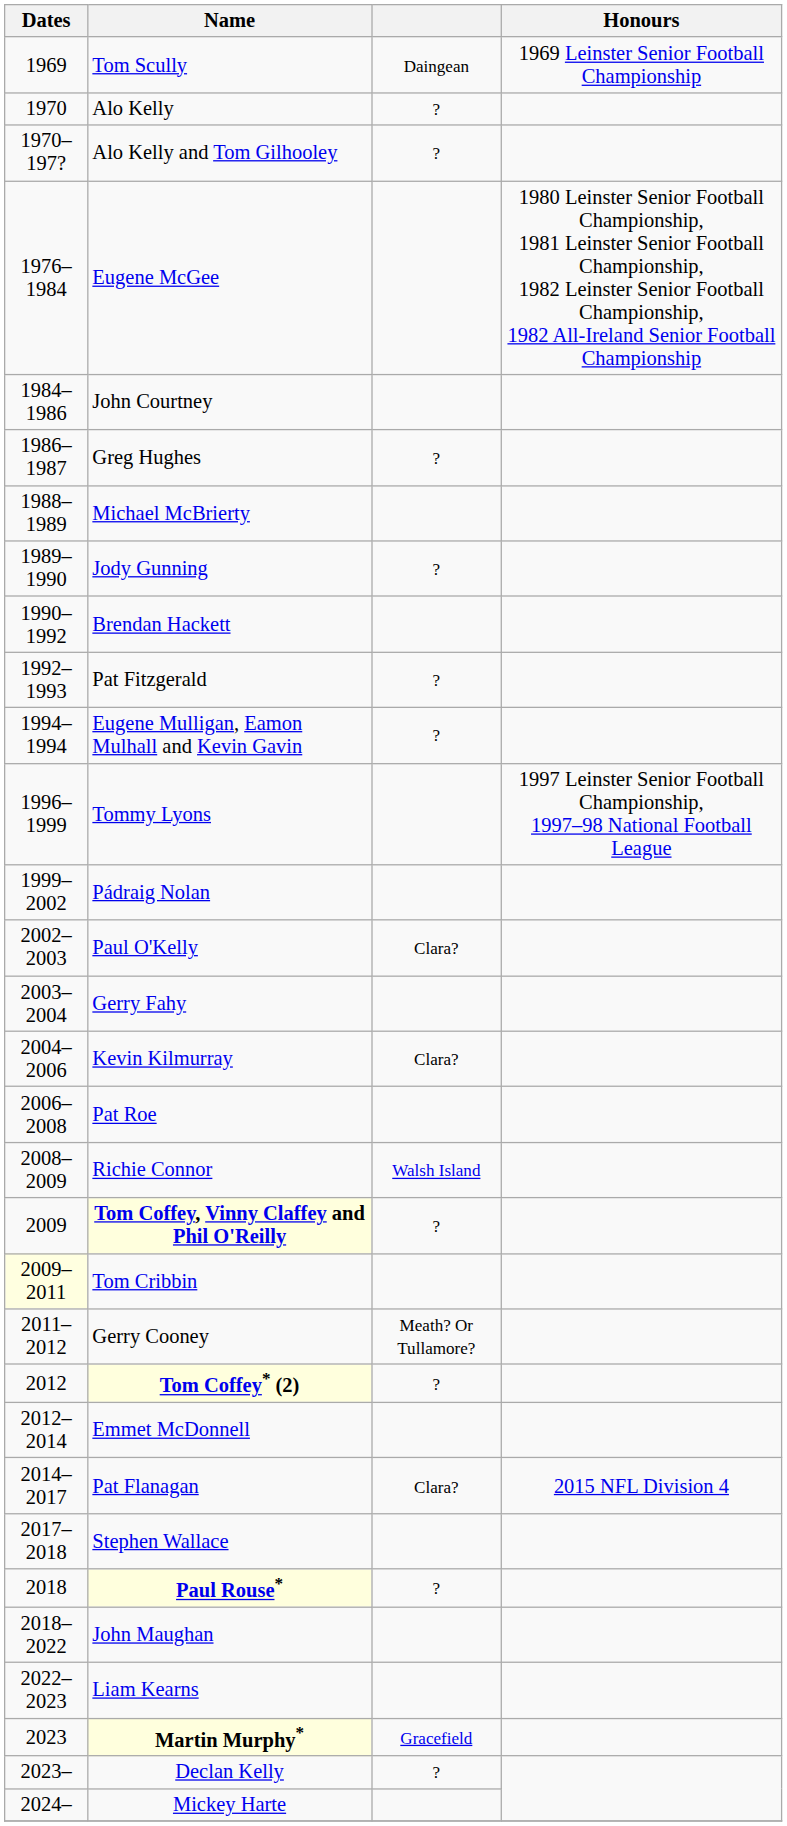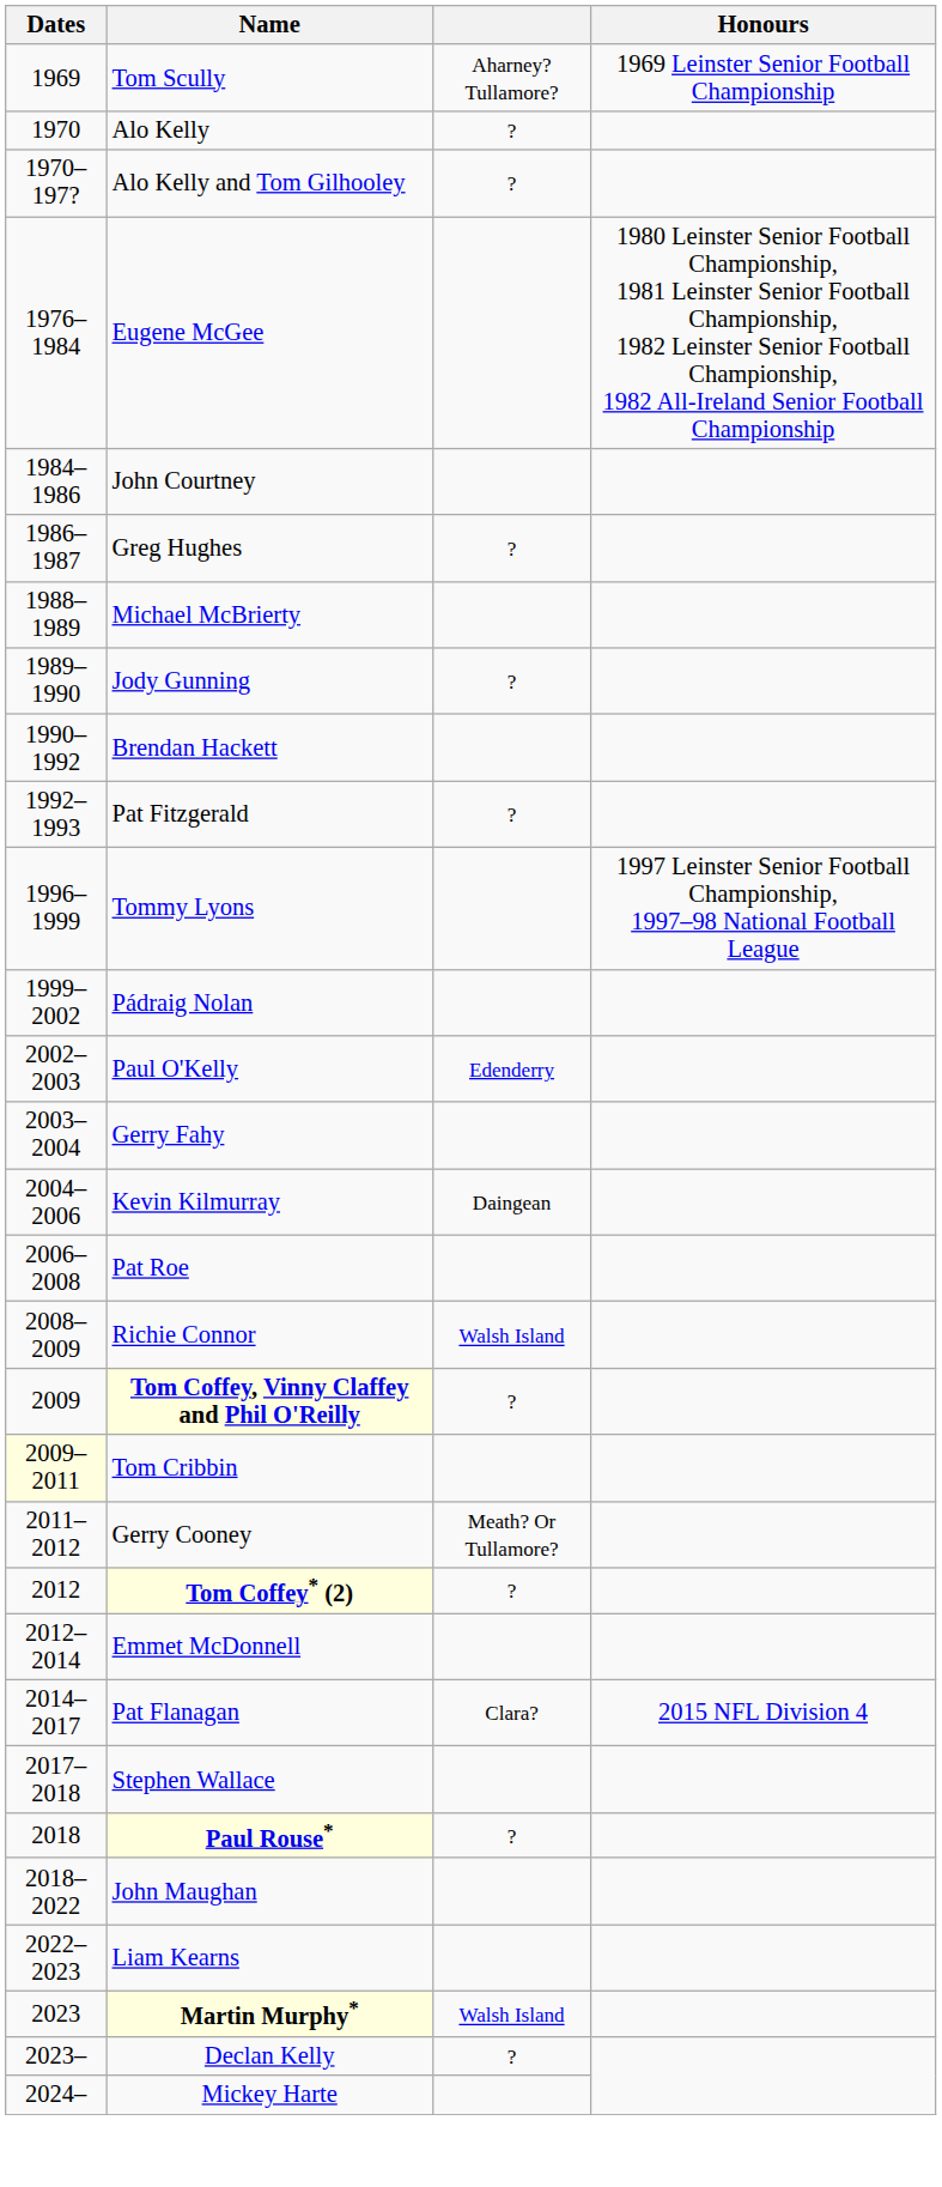 <table class="wikitable sortable" style="text-align: center;">
 <tr>
 <th>Dates</th>
 <th>Name</th>
 <th></th>
 <th class="unsortable">Honours</th>
 </tr>
 <tr>
 <td>1969</td>
 <td style="text-align: left;"><a href='#'>Tom Scully</a></td>
-<td><small>Daingean</small></td>
+<td><small>Aharney? Tullamore?</small></td>
 <td>1969 <a href='#'>Leinster Senior Football Championship</a></td>
 </tr>
 <tr>
 <td>1970 </td>
 <td style="text-align: left;">Alo Kelly</td>
 <td><small>?</small></td>
 <td></td>
 </tr>
 <tr>
 <td>1970–197? </td>
 <td style="text-align: left;">Alo Kelly and <a href='#'>Tom Gilhooley</a></td>
 <td><small>?</small></td>
 <td></td>
 </tr>
 <tr>
 <td>1976–1984</td>
 <td style="text-align: left;"><a href='#'>Eugene McGee</a></td>
 <td><small></small></td>
 <td>1980 Leinster Senior Football Championship,<br>1981 Leinster Senior Football Championship,<br>1982 Leinster Senior Football Championship,<br><a href='#'>1982 All-Ireland Senior Football Championship</a></td>
 </tr>
 <tr>
 <td>1984–1986</td>
 <td style="text-align: left;">John Courtney</td>
 <td><small></small></td>
 <td></td>
 </tr>
 <tr>
 <td>1986–1987</td>
 <td style="text-align: left;">Greg Hughes</td>
 <td><small>?</small></td>
 <td></td>
 </tr>
 <tr>
 <td>1988–1989</td>
 <td style="text-align: left;"><a href='#'>Michael McBrierty</a></td>
 <td><small></small></td>
 <td></td>
 </tr>
 <tr>
 <td>1989–1990</td>
 <td style="text-align: left;"><a href='#'>Jody Gunning</a></td>
 <td><small>?</small></td>
 <td></td>
 </tr>
 <tr>
 <td>1990–1992</td>
 <td style="text-align: left;"><a href='#'>Brendan Hackett</a></td>
 <td><small></small></td>
 <td></td>
 </tr>
 <tr>
 <td>1992–1993</td>
 <td style="text-align: left;">Pat Fitzgerald</td>
 <td><small>?</small></td>
 <td></td>
 </tr>
 <tr>
-<td>1994–1994</td>
-<td style="text-align: left;"><a href='#'>Eugene Mulligan</a>, <a href='#'>Eamon Mulhall</a> and <a href='#'>Kevin Gavin</a></td>
-<td><small>?</small></td>
-<td></td>
-</tr>
-<tr>
 <td>1996–1999</td>
 <td style="text-align: left;"><a href='#'>Tommy Lyons</a></td>
 <td><small></small></td>
 <td>1997 Leinster Senior Football Championship,<br><a href='#'>1997–98 National Football League</a></td>
 </tr>
 <tr>
 <td>1999–2002</td>
 <td style="text-align: left;"><a href='#'>Pádraig Nolan</a></td>
 <td><small></small></td>
 <td></td>
 </tr>
 <tr>
 <td>2002–2003</td>
 <td style="text-align: left;"><a href='#'>Paul O'Kelly</a></td>
-<td><small>Clara?</small></td>
+<td><small><a href='#'>Edenderry</a></small></td>
 <td></td>
 </tr>
 <tr>
 <td>2003–2004</td>
 <td style="text-align: left;"><a href='#'>Gerry Fahy</a></td>
 <td><small></small></td>
 <td></td>
 </tr>
 <tr>
 <td>2004–2006</td>
 <td style="text-align: left;"><a href='#'>Kevin Kilmurray</a></td>
-<td><small>Clara?</small></td>
+<td><small>Daingean</small></td>
 <td></td>
 </tr>
 <tr>
 <td>2006–2008</td>
 <td style="text-align: left;"><a href='#'>Pat Roe</a></td>
 <td><small></small></td>
 <td></td>
 </tr>
 <tr>
 <td>2008–2009</td>
 <td style="text-align: left;"><a href='#'>Richie Connor</a></td>
 <td><small><a href='#'>Walsh Island</a></small></td>
 <td></td>
 </tr>
 <tr>
 <td>2009</td>
 <th scope=row style=background:#FFFFDD><a href='#'>Tom Coffey</a>, <a href='#'>Vinny Claffey</a> and <a href='#'>Phil O'Reilly</a></th>
 <td><small>?</small></td>
 <td></td>
 </tr>
 <tr>
 <td style="background: lightyellow;">2009–2011</td>
 <td style="text-align: left;"><a href='#'>Tom Cribbin</a></td>
 <td><small></small></td>
 <td></td>
 </tr>
 <tr>
 <td>2011–2012</td>
 <td style="text-align: left;">Gerry Cooney</td>
 <td><small>Meath? Or Tullamore?</small></td>
 <td></td>
 </tr>
 <tr>
 <td>2012</td>
 <th scope=row style=background:#FFFFDD><a href='#'>Tom Coffey</a><sup>*</sup> (2)</th>
 <td><small>?</small></td>
 <td></td>
 </tr>
 <tr>
 <td>2012–2014</td>
 <td style="text-align: left;"><a href='#'>Emmet McDonnell</a></td>
 <td><small></small></td>
 <td></td>
 </tr>
 <tr>
 <td>2014–2017</td>
 <td style="text-align: left;"><a href='#'>Pat Flanagan</a></td>
 <td><small>Clara?</small></td>
 <td><a href='#'>2015 NFL Division 4</a></td>
 </tr>
 <tr>
 <td>2017–2018</td>
 <td style="text-align: left;"><a href='#'>Stephen Wallace</a></td>
 <td><small></small></td>
 <td></td>
 </tr>
 <tr>
 <td>2018</td>
 <th scope=row style=background:#FFFFDD><a href='#'>Paul Rouse</a><sup>*</sup></th>
 <td><small>?</small></td>
 <td></td>
 </tr>
 <tr>
 <td>2018–2022</td>
 <td style="text-align: left;"><a href='#'>John Maughan</a></td>
 <td><small></small></td>
 <td></td>
 </tr>
 <tr>
 <td>2022–2023</td>
 <td style="text-align: left;"><a href='#'>Liam Kearns</a></td>
 <td><small></small></td>
 <td></td>
 </tr>
 <tr>
 <td>2023</td>
 <th scope=row style=background:#FFFFDD>Martin Murphy<sup>*</sup></th>
-<td><small><a href='#'>Gracefield</a></small></td>
+<td><small><a href='#'>Walsh Island</a></small></td>
 <td></td>
 </tr>
 <tr>
 <td>2023–</td>
 <td><a href='#'>Declan Kelly</a></td>
 <td><small>?</small></td>
 <td rowspan=2></td>
 </tr>
 <tr>
 <td>2024–</td>
 <td><a href='#'>Mickey Harte</a></td>
 <td><small></small></td>
 </tr>
 <tr>
 </tr>
 </table>
